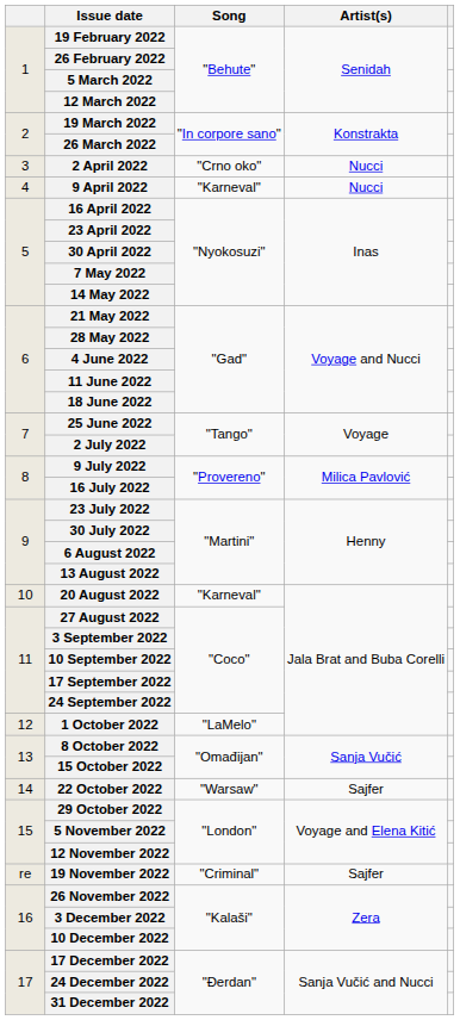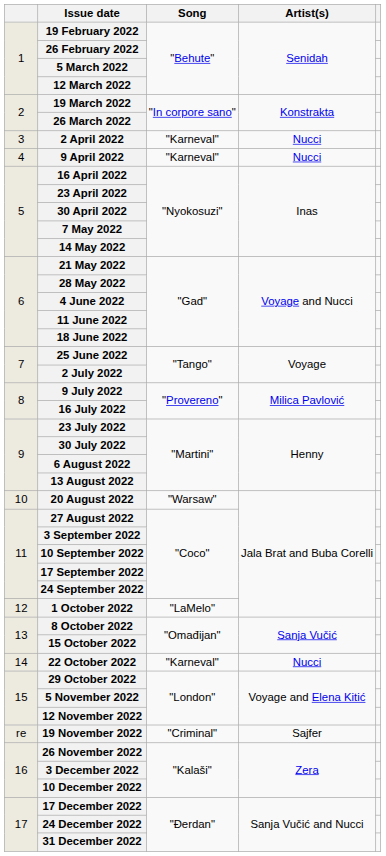 <table class="wikitable plainrowheaders" style="text-align: center">
 <tr>
 <th width="40"></th>
 <th scope="col">Issue date</th>
 <th>Song</th>
 <th>Artist(s)</th>
 <th></th>
 </tr>
 <tr>
 <td bgcolor=#EDEAE0 align="center" rowspan=4>1</td>
 <th scope="row">19 February 2022</th>
 <td rowspan="4">"<a href='#'>Behute</a>"</td>
 <td rowspan="4"><a href='#'>Senidah</a></td>
 <td></td>
 </tr>
 <tr>
 <th scope="row">26 February 2022</th>
 <td></td>
 </tr>
 <tr>
 <th scope="row">5 March 2022</th>
 <td></td>
 </tr>
 <tr>
 <th scope="row">12 March 2022</th>
 <td></td>
 </tr>
 <tr>
 <td bgcolor=#EDEAE0 align="center" rowspan=2>2</td>
 <th scope="row">19 March 2022</th>
 <td rowspan="2">"<a href='#'>In corpore sano</a>"</td>
 <td rowspan="2"><a href='#'>Konstrakta</a></td>
 <td></td>
 </tr>
 <tr>
 <th scope="row">26 March 2022</th>
 <td></td>
 </tr>
 <tr>
 <td bgcolor=#EDEAE0 align="center" rowspan=1>3</td>
 <th scope="row">2 April 2022</th>
-<td>"Crno oko"</td>
+<td>"Karneval"</td>
 <td><a href='#'>Nucci</a></td>
 <td></td>
 </tr>
 <tr>
 <td bgcolor=#EDEAE0 align="center" rowspan=1>4</td>
 <th scope="row">9 April 2022</th>
 <td>"Karneval"</td>
 <td><a href='#'>Nucci</a></td>
 <td></td>
 </tr>
 <tr>
 <td bgcolor=#EDEAE0 align="center" rowspan=5>5</td>
 <th scope="row">16 April 2022</th>
 <td rowspan="5">"Nyokosuzi"</td>
 <td rowspan="5">Inas</td>
 <td></td>
 </tr>
 <tr>
 <th scope="row">23 April 2022</th>
 <td></td>
 </tr>
 <tr>
 <th scope="row">30 April 2022</th>
 <td></td>
 </tr>
 <tr>
 <th scope="row">7 May 2022</th>
 <td></td>
 </tr>
 <tr>
 <th scope="row">14 May 2022</th>
 <td></td>
 </tr>
 <tr>
 <td bgcolor=#EDEAE0 align="center" rowspan=5>6</td>
 <th scope="row">21 May 2022</th>
 <td rowspan="5">"Gad"</td>
 <td rowspan="5"><a href='#'>Voyage</a> and Nucci</td>
 <td></td>
 </tr>
 <tr>
 <th scope="row">28 May 2022</th>
 <td></td>
 </tr>
 <tr>
 <th scope="row">4 June 2022</th>
 <td></td>
 </tr>
 <tr>
 <th scope="row">11 June 2022</th>
 <td></td>
 </tr>
 <tr>
 <th scope="row">18 June 2022</th>
 <td></td>
 </tr>
 <tr>
 <td bgcolor=#EDEAE0 align="center" rowspan=2>7</td>
 <th scope="row">25 June 2022</th>
 <td rowspan="2">"Tango"</td>
 <td rowspan="2">Voyage</td>
 <td></td>
 </tr>
 <tr>
 <th scope="row">2 July 2022</th>
 <td></td>
 </tr>
 <tr>
 <td bgcolor=#EDEAE0 align="center" rowspan=2>8</td>
 <th scope="row">9 July 2022</th>
 <td rowspan="2">"<a href='#'>Provereno</a>"</td>
 <td rowspan="2"><a href='#'>Milica Pavlović</a></td>
 <td></td>
 </tr>
 <tr>
 <th scope="row">16 July 2022</th>
 <td></td>
 </tr>
 <tr>
 <td bgcolor=#EDEAE0 align="center" rowspan=4>9</td>
 <th scope="row">23 July 2022</th>
 <td rowspan="4">"Martini"</td>
 <td rowspan="4">Henny</td>
 <td></td>
 </tr>
 <tr>
 <th scope="row">30 July 2022</th>
 <td></td>
 </tr>
 <tr>
 <th scope="row">6 August 2022</th>
 <td></td>
 </tr>
 <tr>
 <th scope="row">13 August 2022</th>
 <td></td>
 </tr>
 <tr>
 <td bgcolor=#EDEAE0 align="center" rowspan=1>10</td>
 <th scope="row">20 August 2022</th>
-<td>"Karneval"</td>
+<td rowspan="1">"Warsaw"</td>
 <td rowspan="7">Jala Brat and Buba Corelli</td>
 <td></td>
 </tr>
 <tr>
 <td bgcolor=#EDEAE0 align="center" rowspan=5>11</td>
 <th scope="row">27 August 2022</th>
 <td rowspan="5">"Coco"</td>
 <td></td>
 </tr>
 <tr>
 <th scope="row">3 September 2022</th>
 <td></td>
 </tr>
 <tr>
 <th scope="row">10 September 2022</th>
 <td></td>
 </tr>
 <tr>
 <th scope="row">17 September 2022</th>
 <td></td>
 </tr>
 <tr>
 <th scope="row">24 September 2022</th>
 <td></td>
 </tr>
 <tr>
 <td bgcolor=#EDEAE0 align="center" rowspan=1>12</td>
 <th scope="row">1 October 2022</th>
 <td>"LaMelo"</td>
 <td></td>
 </tr>
 <tr>
 <td bgcolor=#EDEAE0 align="center" rowspan=2>13</td>
 <th scope="row">8 October 2022</th>
 <td rowspan="2">"Omađijan"</td>
 <td rowspan="2"><a href='#'>Sanja Vučić</a></td>
 <td></td>
 </tr>
 <tr>
 <th scope="row">15 October 2022</th>
 <td></td>
 </tr>
 <tr>
 <td bgcolor=#EDEAE0 align="center" rowspan=1>14</td>
 <th scope="row">22 October 2022</th>
-<td rowspan="1">"Warsaw"</td>
-<td>Sajfer</td>
+<td>"Karneval"</td>
+<td><a href='#'>Nucci</a></td>
 <td></td>
 </tr>
 <tr>
 <td bgcolor=#EDEAE0 align="center" rowspan=3>15</td>
 <th scope="row">29 October 2022</th>
 <td rowspan="3">"London"</td>
 <td rowspan="3">Voyage and <a href='#'>Elena Kitić</a></td>
 <td></td>
 </tr>
 <tr>
 <th scope="row">5 November 2022</th>
 <td></td>
 </tr>
 <tr>
 <th scope="row">12 November 2022</th>
 <td></td>
 </tr>
 <tr>
 <td bgcolor=#EDEAE0 align="center" rowspan=1>re</td>
 <th scope="row">19 November 2022</th>
 <td>"Criminal"</td>
 <td>Sajfer</td>
 <td></td>
 </tr>
 <tr>
 <td bgcolor=#EDEAE0 align="center" rowspan=3>16</td>
 <th scope="row">26 November 2022</th>
 <td rowspan="3">"Kalaši"</td>
 <td rowspan="3"><a href='#'>Zera</a></td>
 <td></td>
 </tr>
 <tr>
 <th scope="row">3 December 2022</th>
 <td></td>
 </tr>
 <tr>
 <th scope="row">10 December 2022</th>
 <td></td>
 </tr>
 <tr>
 <td bgcolor=#EDEAE0 align="center" rowspan=3>17</td>
 <th scope="row">17 December 2022</th>
 <td rowspan="3">"Đerdan"</td>
 <td rowspan="3">Sanja Vučić and Nucci</td>
 <td></td>
 </tr>
 <tr>
 <th scope="row">24 December 2022</th>
 <td></td>
 </tr>
 <tr>
 <th scope="row">31 December 2022</th>
 <td></td>
 </tr>
 </table>
